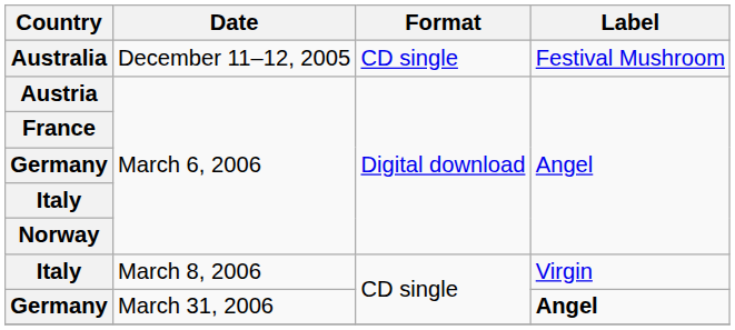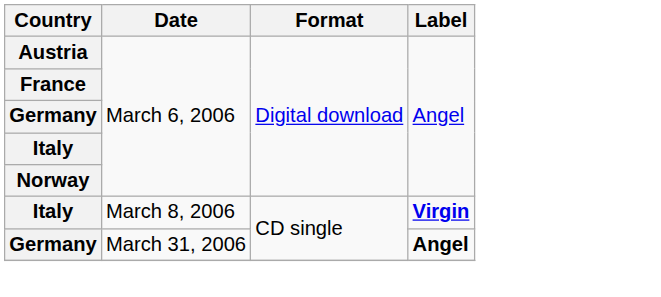 <table class="wikitable plainrowheaders">
 <tr>
 <th scope="col">Country</th>
 <th scope="col">Date</th>
 <th scope="col">Format</th>
 <th scope="col">Label</th>
-</tr>
-<tr>
-<th scope="row">Australia</th>
-<td>December 11–12, 2005</td>
-<td><a href='#'>CD single</a></td>
-<td><a href='#'>Festival Mushroom</a></td>
 </tr>
 <tr>
 <th scope="row">Austria</th>
 <td rowspan="5">March 6, 2006</td>
 <td rowspan="5"><a href='#'>Digital download</a></td>
 <td rowspan="5"><a href='#'>Angel</a></td>
 </tr>
 <tr>
 <th scope="row">France</th>
 </tr>
 <tr>
 <th scope="row">Germany</th>
 </tr>
 <tr>
 <th scope="row">Italy</th>
 </tr>
 <tr>
 <th scope="row">Norway</th>
 </tr>
 <tr>
 <th scope="row">Italy</th>
 <td>March 8, 2006</td>
 <td rowspan="2">CD single</td>
-<td><a href='#'>Virgin</a></td>
+<td><strong><a href='#'>Virgin</a></strong></td>
 </tr>
 <tr>
 <th scope="row">Germany</th>
 <td>March 31, 2006</td>
 <td><strong>Angel</strong></td>
 </tr>
 <tr>
 </tr>
 </table>
